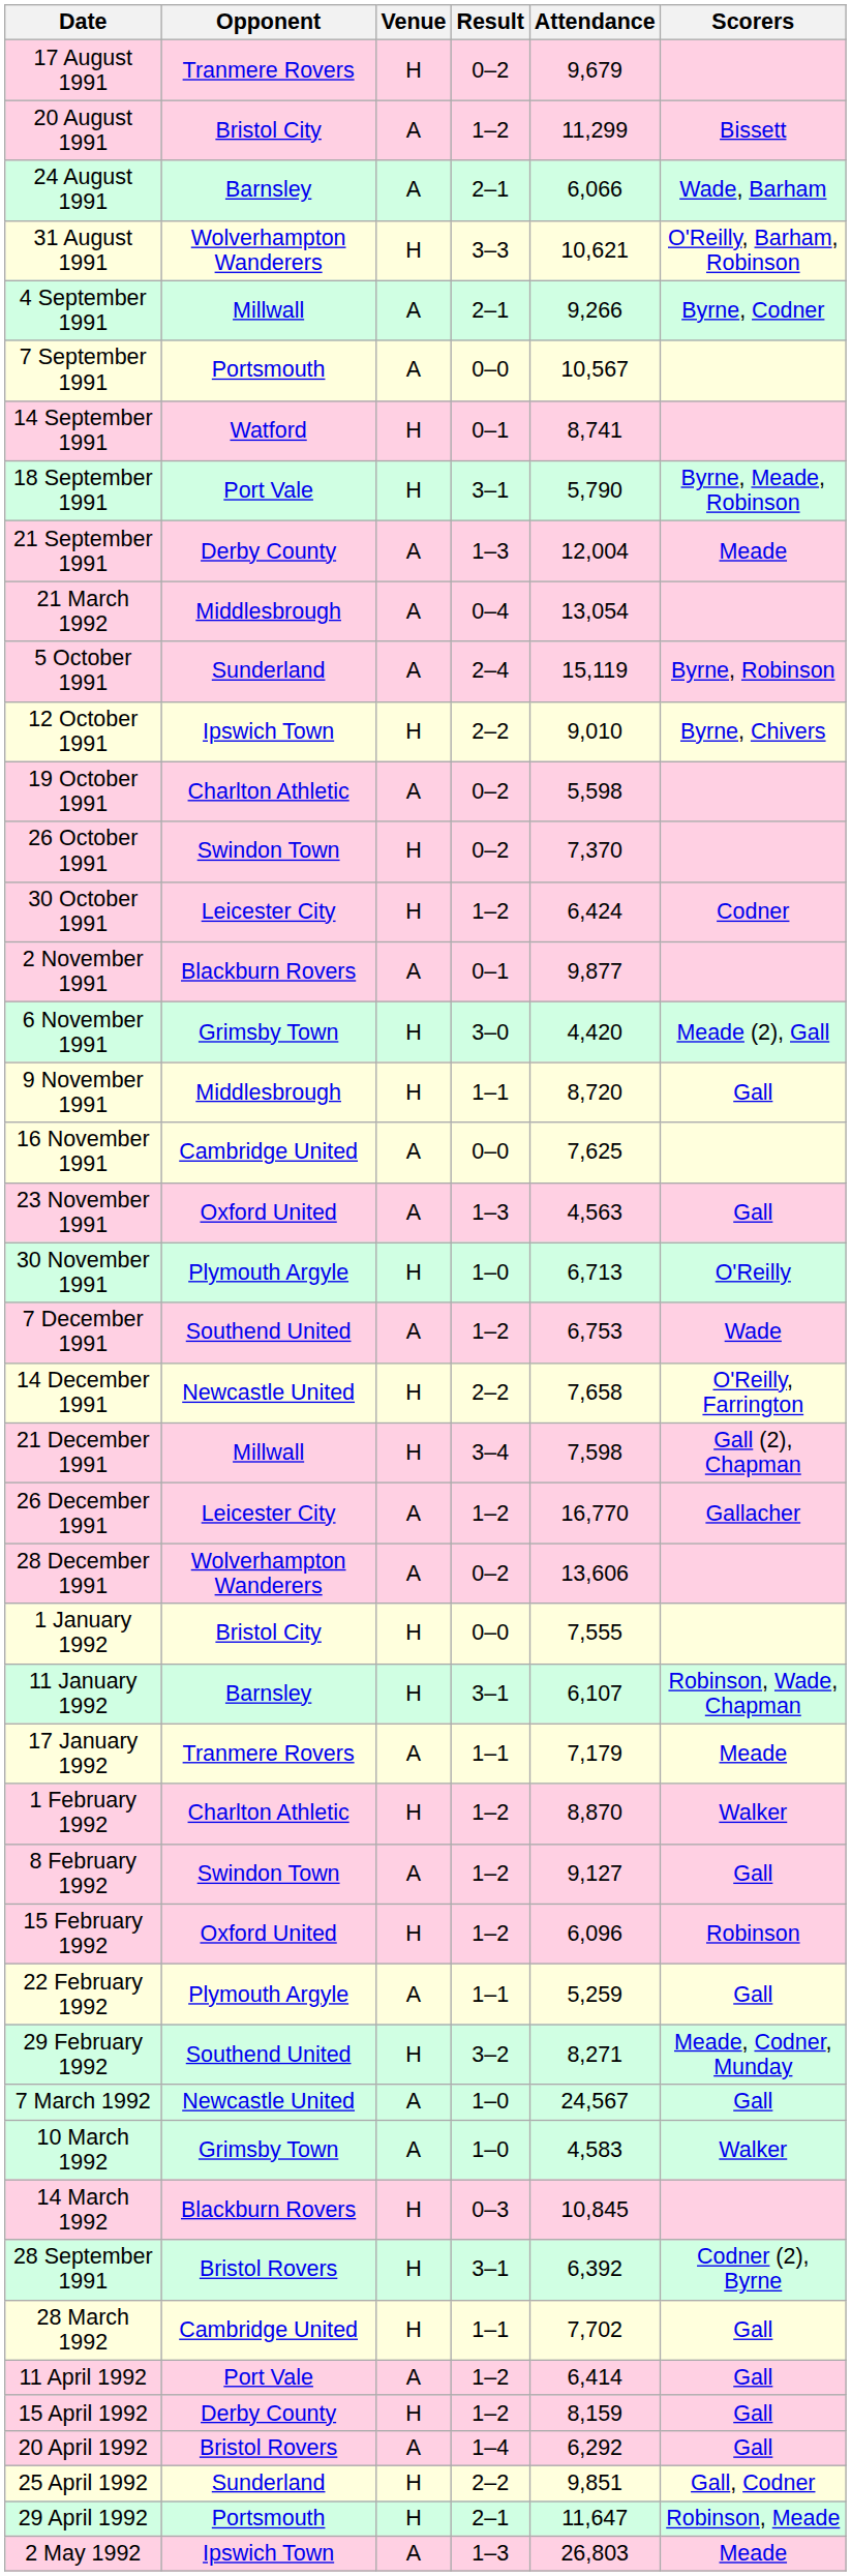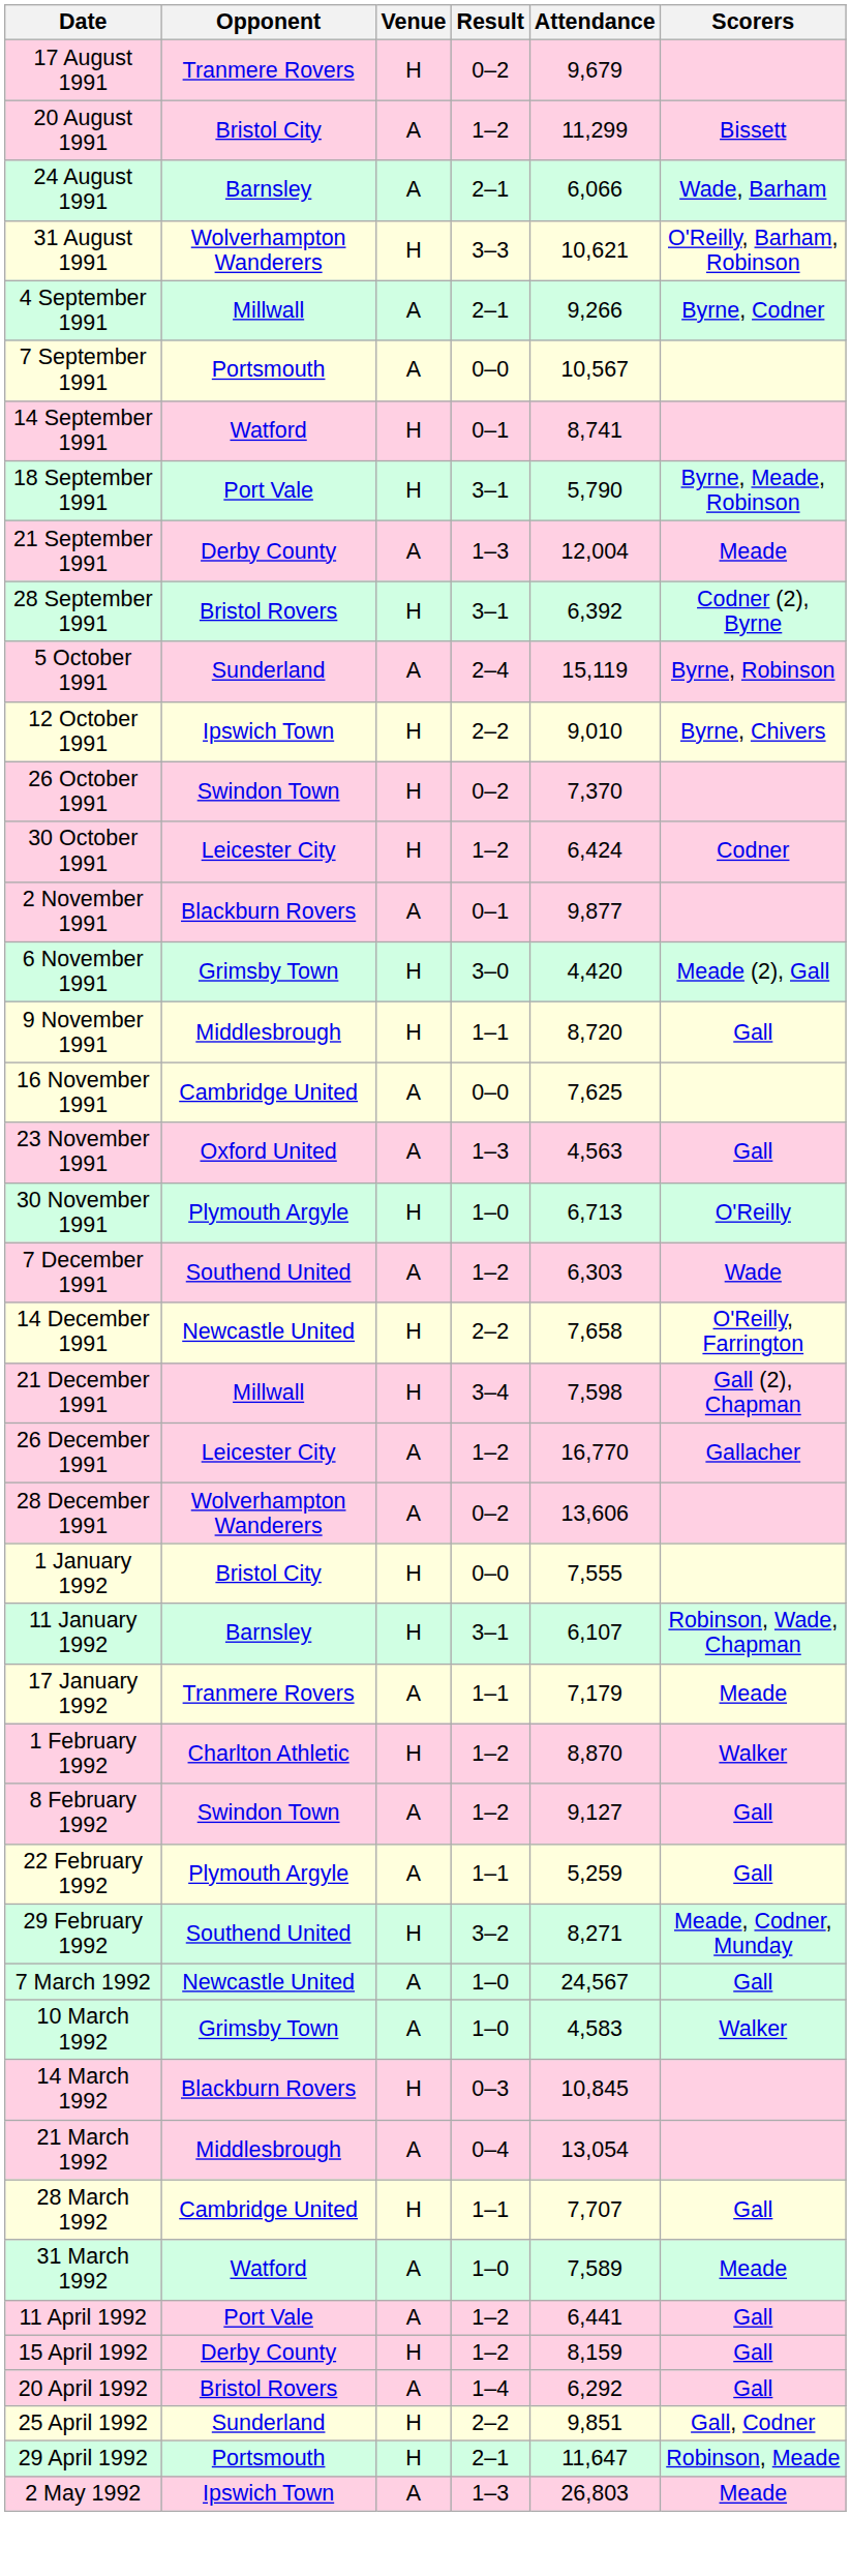 <table class="wikitable sortable" style="font-size:100%; text-align:center">
 <tr>
 <th>Date</th>
 <th>Opponent</th>
 <th>Venue</th>
 <th>Result</th>
 <th>Attendance</th>
 <th>Scorers</th>
 </tr>
 <tr style="background-color: #ffd0e3;">
 <td>17 August 1991</td>
 <td><a href='#'>Tranmere Rovers</a></td>
 <td>H</td>
 <td>0–2</td>
 <td>9,679</td>
 <td></td>
 </tr>
 <tr style="background-color: #ffd0e3;">
 <td>20 August 1991</td>
 <td><a href='#'>Bristol City</a></td>
 <td>A</td>
 <td>1–2</td>
 <td>11,299</td>
 <td><a href='#'>Bissett</a></td>
 </tr>
 <tr style="background-color: #d0ffe3;">
 <td>24 August 1991</td>
 <td><a href='#'>Barnsley</a></td>
 <td>A</td>
 <td>2–1</td>
 <td>6,066</td>
 <td><a href='#'>Wade</a>, <a href='#'>Barham</a></td>
 </tr>
 <tr style="background-color: #ffffdd;">
 <td>31 August 1991</td>
 <td><a href='#'>Wolverhampton Wanderers</a></td>
 <td>H</td>
 <td>3–3</td>
 <td>10,621</td>
 <td><a href='#'>O'Reilly</a>, <a href='#'>Barham</a>, <a href='#'>Robinson</a></td>
 </tr>
 <tr style="background-color: #d0ffe3;">
 <td>4 September 1991</td>
 <td><a href='#'>Millwall</a></td>
 <td>A</td>
 <td>2–1</td>
 <td>9,266</td>
 <td><a href='#'>Byrne</a>, <a href='#'>Codner</a></td>
 </tr>
 <tr style="background-color: #ffffdd;">
 <td>7 September 1991</td>
 <td><a href='#'>Portsmouth</a></td>
 <td>A</td>
 <td>0–0</td>
 <td>10,567</td>
 <td></td>
 </tr>
 <tr style="background-color: #ffd0e3;">
 <td>14 September 1991</td>
 <td><a href='#'>Watford</a></td>
 <td>H</td>
 <td>0–1</td>
 <td>8,741</td>
 <td></td>
 </tr>
 <tr style="background-color: #d0ffe3;">
 <td>18 September 1991</td>
 <td><a href='#'>Port Vale</a></td>
 <td>H</td>
 <td>3–1</td>
 <td>5,790</td>
 <td><a href='#'>Byrne</a>, <a href='#'>Meade</a>, <a href='#'>Robinson</a></td>
 </tr>
 <tr style="background-color: #ffd0e3;">
 <td>21 September 1991</td>
 <td><a href='#'>Derby County</a></td>
 <td>A</td>
 <td>1–3</td>
 <td>12,004</td>
 <td><a href='#'>Meade</a></td>
 </tr>
-<tr style="background-color: #ffd0e3;">
-<td>21 March 1992</td>
-<td><a href='#'>Middlesbrough</a></td>
-<td>A</td>
-<td>0–4</td>
-<td>13,054</td>
-<td></td>
+<tr style="background-color: #d0ffe3;">
+<td>28 September 1991</td>
+<td><a href='#'>Bristol Rovers</a></td>
+<td>H</td>
+<td>3–1</td>
+<td>6,392</td>
+<td><a href='#'>Codner</a> (2), <a href='#'>Byrne</a></td>
 </tr>
 <tr style="background-color: #ffd0e3;">
 <td>5 October 1991</td>
 <td><a href='#'>Sunderland</a></td>
 <td>A</td>
 <td>2–4</td>
 <td>15,119</td>
 <td><a href='#'>Byrne</a>, <a href='#'>Robinson</a></td>
 </tr>
 <tr style="background-color: #ffffdd;">
 <td>12 October 1991</td>
 <td><a href='#'>Ipswich Town</a></td>
 <td>H</td>
 <td>2–2</td>
 <td>9,010</td>
 <td><a href='#'>Byrne</a>, <a href='#'>Chivers</a></td>
-</tr>
-<tr style="background-color: #ffd0e3;">
-<td>19 October 1991</td>
-<td><a href='#'>Charlton Athletic</a></td>
-<td>A</td>
-<td>0–2</td>
-<td>5,598</td>
-<td></td>
 </tr>
 <tr style="background-color: #ffd0e3;">
 <td>26 October 1991</td>
 <td><a href='#'>Swindon Town</a></td>
 <td>H</td>
 <td>0–2</td>
 <td>7,370</td>
 <td></td>
 </tr>
 <tr style="background-color: #ffd0e3;">
 <td>30 October 1991</td>
 <td><a href='#'>Leicester City</a></td>
 <td>H</td>
 <td>1–2</td>
 <td>6,424</td>
 <td><a href='#'>Codner</a></td>
 </tr>
 <tr style="background-color: #ffd0e3;">
 <td>2 November 1991</td>
 <td><a href='#'>Blackburn Rovers</a></td>
 <td>A</td>
 <td>0–1</td>
 <td>9,877</td>
 <td></td>
 </tr>
 <tr style="background-color: #d0ffe3;">
 <td>6 November 1991</td>
 <td><a href='#'>Grimsby Town</a></td>
 <td>H</td>
 <td>3–0</td>
 <td>4,420</td>
 <td><a href='#'>Meade</a> (2), <a href='#'>Gall</a></td>
 </tr>
 <tr style="background-color: #ffffdd;">
 <td>9 November 1991</td>
 <td><a href='#'>Middlesbrough</a></td>
 <td>H</td>
 <td>1–1</td>
 <td>8,720</td>
 <td><a href='#'>Gall</a></td>
 </tr>
 <tr style="background-color: #ffffdd;">
 <td>16 November 1991</td>
 <td><a href='#'>Cambridge United</a></td>
 <td>A</td>
 <td>0–0</td>
 <td>7,625</td>
 <td></td>
 </tr>
 <tr style="background-color: #ffd0e3;">
 <td>23 November 1991</td>
 <td><a href='#'>Oxford United</a></td>
 <td>A</td>
 <td>1–3</td>
 <td>4,563</td>
 <td><a href='#'>Gall</a></td>
 </tr>
 <tr style="background-color: #d0ffe3;">
 <td>30 November 1991</td>
 <td><a href='#'>Plymouth Argyle</a></td>
 <td>H</td>
 <td>1–0</td>
 <td>6,713</td>
 <td><a href='#'>O'Reilly</a></td>
 </tr>
 <tr style="background-color: #ffd0e3;">
 <td>7 December 1991</td>
 <td><a href='#'>Southend United</a></td>
 <td>A</td>
 <td>1–2</td>
-<td>6,753</td>
+<td>6,303</td>
 <td><a href='#'>Wade</a></td>
 </tr>
 <tr style="background-color: #ffffdd;">
 <td>14 December 1991</td>
 <td><a href='#'>Newcastle United</a></td>
 <td>H</td>
 <td>2–2</td>
 <td>7,658</td>
 <td><a href='#'>O'Reilly</a>, <a href='#'>Farrington</a></td>
 </tr>
 <tr style="background-color: #ffd0e3;">
 <td>21 December 1991</td>
 <td><a href='#'>Millwall</a></td>
 <td>H</td>
 <td>3–4</td>
 <td>7,598</td>
 <td><a href='#'>Gall</a> (2), <a href='#'>Chapman</a></td>
 </tr>
 <tr style="background-color: #ffd0e3;">
 <td>26 December 1991</td>
 <td><a href='#'>Leicester City</a></td>
 <td>A</td>
 <td>1–2</td>
 <td>16,770</td>
 <td><a href='#'>Gallacher</a></td>
 </tr>
 <tr style="background-color: #ffd0e3;">
 <td>28 December 1991</td>
 <td><a href='#'>Wolverhampton Wanderers</a></td>
 <td>A</td>
 <td>0–2</td>
 <td>13,606</td>
 <td></td>
 </tr>
 <tr style="background-color: #ffffdd;">
 <td>1 January 1992</td>
 <td><a href='#'>Bristol City</a></td>
 <td>H</td>
 <td>0–0</td>
 <td>7,555</td>
 <td></td>
 </tr>
 <tr style="background-color: #d0ffe3;">
 <td>11 January 1992</td>
 <td><a href='#'>Barnsley</a></td>
 <td>H</td>
 <td>3–1</td>
 <td>6,107</td>
 <td><a href='#'>Robinson</a>, <a href='#'>Wade</a>, <a href='#'>Chapman</a></td>
 </tr>
 <tr style="background-color: #ffffdd;">
 <td>17 January 1992</td>
 <td><a href='#'>Tranmere Rovers</a></td>
 <td>A</td>
 <td>1–1</td>
 <td>7,179</td>
 <td><a href='#'>Meade</a></td>
 </tr>
 <tr style="background-color: #ffd0e3;">
 <td>1 February 1992</td>
 <td><a href='#'>Charlton Athletic</a></td>
 <td>H</td>
 <td>1–2</td>
 <td>8,870</td>
 <td><a href='#'>Walker</a></td>
 </tr>
 <tr style="background-color: #ffd0e3;">
 <td>8 February 1992</td>
 <td><a href='#'>Swindon Town</a></td>
 <td>A</td>
 <td>1–2</td>
 <td>9,127</td>
 <td><a href='#'>Gall</a></td>
 </tr>
-<tr style="background-color: #ffd0e3;">
-<td>15 February 1992</td>
-<td><a href='#'>Oxford United</a></td>
-<td>H</td>
-<td>1–2</td>
-<td>6,096</td>
-<td><a href='#'>Robinson</a></td>
-</tr>
 <tr style="background-color: #ffffdd;">
 <td>22 February 1992</td>
 <td><a href='#'>Plymouth Argyle</a></td>
 <td>A</td>
 <td>1–1</td>
 <td>5,259</td>
 <td><a href='#'>Gall</a></td>
 </tr>
 <tr style="background-color: #d0ffe3;">
 <td>29 February 1992</td>
 <td><a href='#'>Southend United</a></td>
 <td>H</td>
 <td>3–2</td>
 <td>8,271</td>
 <td><a href='#'>Meade</a>, <a href='#'>Codner</a>, <a href='#'>Munday</a></td>
 </tr>
 <tr style="background-color: #d0ffe3;">
 <td>7 March 1992</td>
 <td><a href='#'>Newcastle United</a></td>
 <td>A</td>
 <td>1–0</td>
 <td>24,567</td>
 <td><a href='#'>Gall</a></td>
 </tr>
 <tr style="background-color: #d0ffe3;">
 <td>10 March 1992</td>
 <td><a href='#'>Grimsby Town</a></td>
 <td>A</td>
 <td>1–0</td>
 <td>4,583</td>
 <td><a href='#'>Walker</a></td>
 </tr>
 <tr style="background-color: #ffd0e3;">
 <td>14 March 1992</td>
 <td><a href='#'>Blackburn Rovers</a></td>
 <td>H</td>
 <td>0–3</td>
 <td>10,845</td>
 <td></td>
 </tr>
-<tr style="background-color: #d0ffe3;">
-<td>28 September 1991</td>
-<td><a href='#'>Bristol Rovers</a></td>
-<td>H</td>
-<td>3–1</td>
-<td>6,392</td>
-<td><a href='#'>Codner</a> (2), <a href='#'>Byrne</a></td>
+<tr style="background-color: #ffd0e3;">
+<td>21 March 1992</td>
+<td><a href='#'>Middlesbrough</a></td>
+<td>A</td>
+<td>0–4</td>
+<td>13,054</td>
+<td></td>
 </tr>
 <tr style="background-color: #ffffdd;">
 <td>28 March 1992</td>
 <td><a href='#'>Cambridge United</a></td>
 <td>H</td>
 <td>1–1</td>
-<td>7,702</td>
+<td>7,707</td>
 <td><a href='#'>Gall</a></td>
+</tr>
+<tr style="background-color: #d0ffe3;">
+<td>31 March 1992</td>
+<td><a href='#'>Watford</a></td>
+<td>A</td>
+<td>1–0</td>
+<td>7,589</td>
+<td><a href='#'>Meade</a></td>
 </tr>
 <tr style="background-color: #ffd0e3;">
 <td>11 April 1992</td>
 <td><a href='#'>Port Vale</a></td>
 <td>A</td>
 <td>1–2</td>
-<td>6,414</td>
+<td>6,441</td>
 <td><a href='#'>Gall</a></td>
 </tr>
 <tr style="background-color: #ffd0e3;">
 <td>15 April 1992</td>
 <td><a href='#'>Derby County</a></td>
 <td>H</td>
 <td>1–2</td>
 <td>8,159</td>
 <td><a href='#'>Gall</a></td>
 </tr>
 <tr style="background-color: #ffd0e3;">
 <td>20 April 1992</td>
 <td><a href='#'>Bristol Rovers</a></td>
 <td>A</td>
 <td>1–4</td>
 <td>6,292</td>
 <td><a href='#'>Gall</a></td>
 </tr>
 <tr style="background-color: #ffffdd;">
 <td>25 April 1992</td>
 <td><a href='#'>Sunderland</a></td>
 <td>H</td>
 <td>2–2</td>
 <td>9,851</td>
 <td><a href='#'>Gall</a>, <a href='#'>Codner</a></td>
 </tr>
 <tr style="background-color: #d0ffe3;">
 <td>29 April 1992</td>
 <td><a href='#'>Portsmouth</a></td>
 <td>H</td>
 <td>2–1</td>
 <td>11,647</td>
 <td><a href='#'>Robinson</a>, <a href='#'>Meade</a></td>
 </tr>
 <tr style="background-color: #ffd0e3;">
 <td>2 May 1992</td>
 <td><a href='#'>Ipswich Town</a></td>
 <td>A</td>
 <td>1–3</td>
 <td>26,803</td>
 <td><a href='#'>Meade</a></td>
 </tr>
 </table>
